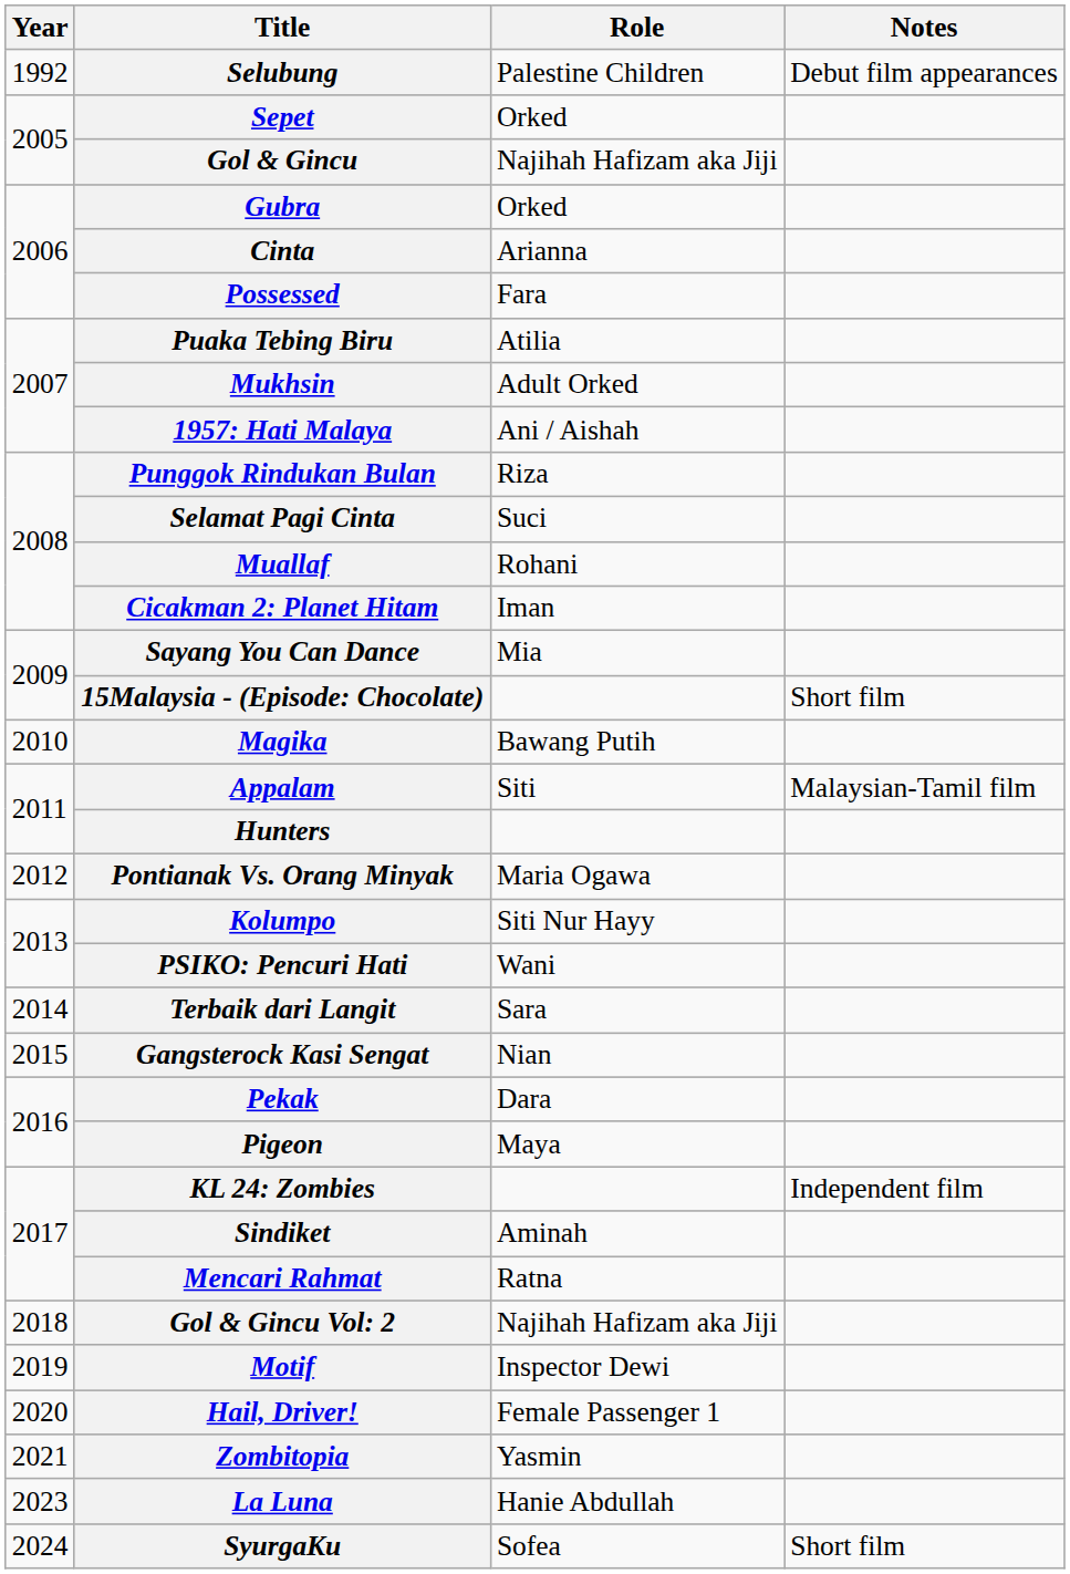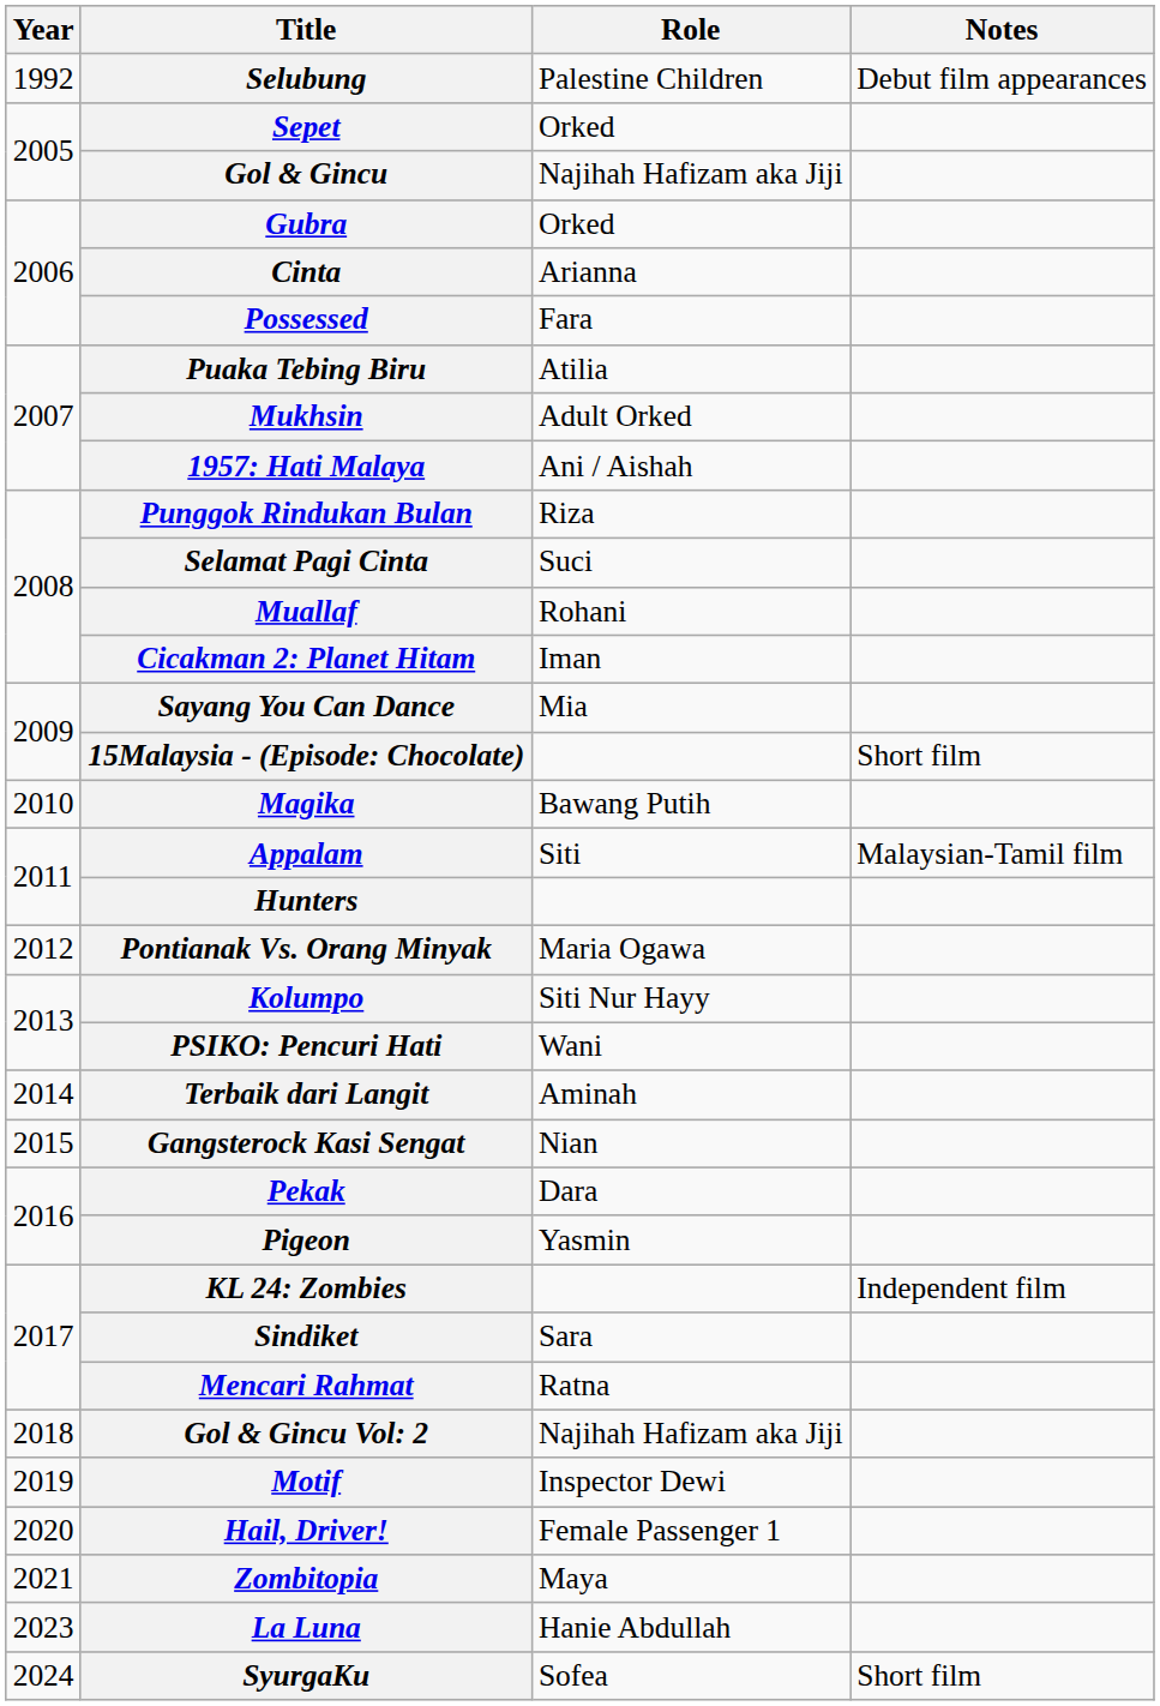 <table class="wikitable">
 <tr>
 <th>Year</th>
 <th>Title</th>
 <th>Role</th>
 <th>Notes</th>
 </tr>
 <tr>
 <td>1992</td>
 <th><em>Selubung</em></th>
 <td>Palestine Children</td>
 <td>Debut film appearances</td>
 </tr>
 <tr>
 <td rowspan="2">2005</td>
 <th><em><a href='#'>Sepet</a></em></th>
 <td>Orked</td>
 <td></td>
 </tr>
 <tr>
 <th><em>Gol & Gincu</em></th>
 <td>Najihah Hafizam aka Jiji</td>
 <td></td>
 </tr>
 <tr>
 <td rowspan="3">2006</td>
 <th><em><a href='#'>Gubra</a></em></th>
 <td>Orked</td>
 <td></td>
 </tr>
 <tr>
 <th><em>Cinta</em></th>
 <td>Arianna</td>
 <td></td>
 </tr>
 <tr>
 <th><em><a href='#'>Possessed</a></em></th>
 <td>Fara</td>
 <td></td>
 </tr>
 <tr>
 <td rowspan="3">2007</td>
 <th><em>Puaka Tebing Biru</em></th>
 <td>Atilia</td>
 <td></td>
 </tr>
 <tr>
 <th><em><a href='#'>Mukhsin</a></em></th>
 <td>Adult Orked</td>
 <td></td>
 </tr>
 <tr>
 <th><em><a href='#'>1957: Hati Malaya</a></em></th>
 <td>Ani / Aishah</td>
 <td></td>
 </tr>
 <tr>
 <td rowspan="4">2008</td>
 <th><em><a href='#'>Punggok Rindukan Bulan</a></em></th>
 <td>Riza</td>
 <td></td>
 </tr>
 <tr>
 <th><em>Selamat Pagi Cinta</em></th>
 <td>Suci</td>
 <td></td>
 </tr>
 <tr>
 <th><em><a href='#'>Muallaf</a></em></th>
 <td>Rohani</td>
 <td></td>
 </tr>
 <tr>
 <th><em><a href='#'>Cicakman 2: Planet Hitam</a></em></th>
 <td>Iman</td>
 <td></td>
 </tr>
 <tr>
 <td rowspan="2">2009</td>
 <th><em>Sayang You Can Dance</em></th>
 <td>Mia</td>
 <td></td>
 </tr>
 <tr>
 <th><em>15Malaysia - (Episode: Chocolate)</em></th>
 <td></td>
 <td>Short film</td>
 </tr>
 <tr>
 <td>2010</td>
 <th><em><a href='#'>Magika</a></em></th>
 <td>Bawang Putih</td>
 <td></td>
 </tr>
 <tr>
 <td rowspan="2">2011</td>
 <th><em><a href='#'>Appalam</a></em></th>
 <td>Siti</td>
 <td>Malaysian-Tamil film</td>
 </tr>
 <tr>
 <th><em>Hunters</em></th>
 <td></td>
 <td></td>
 </tr>
 <tr>
 <td>2012</td>
 <th><em>Pontianak Vs. Orang Minyak</em></th>
 <td>Maria Ogawa</td>
 <td></td>
 </tr>
 <tr>
 <td rowspan="2">2013</td>
 <th><em><a href='#'>Kolumpo</a></em></th>
 <td>Siti Nur Hayy</td>
 <td></td>
 </tr>
 <tr>
 <th><em>PSIKO: Pencuri Hati</em></th>
 <td>Wani</td>
 <td></td>
 </tr>
 <tr>
 <td>2014</td>
 <th><em>Terbaik dari Langit</em></th>
-<td>Sara</td>
+<td>Aminah</td>
 <td></td>
 </tr>
 <tr>
 <td>2015</td>
 <th><em>Gangsterock Kasi Sengat</em></th>
 <td>Nian</td>
 <td></td>
 </tr>
 <tr>
 <td rowspan="2">2016</td>
 <th><em><a href='#'>Pekak</a></em></th>
 <td>Dara</td>
 <td></td>
 </tr>
 <tr>
 <th><em>Pigeon</em></th>
-<td>Maya</td>
+<td>Yasmin</td>
 <td></td>
 </tr>
 <tr>
 <td rowspan="3">2017</td>
 <th><em>KL 24: Zombies</em></th>
 <td></td>
 <td>Independent film</td>
 </tr>
 <tr>
 <th><em>Sindiket</em></th>
-<td>Aminah</td>
+<td>Sara</td>
 <td></td>
 </tr>
 <tr>
 <th><em><a href='#'>Mencari Rahmat</a></em></th>
 <td>Ratna</td>
 <td></td>
 </tr>
 <tr>
 <td>2018</td>
 <th><em>Gol & Gincu Vol: 2</em></th>
 <td>Najihah Hafizam aka Jiji</td>
 <td></td>
 </tr>
 <tr>
 <td>2019</td>
 <th><em><a href='#'>Motif</a></em></th>
 <td>Inspector Dewi</td>
 <td></td>
 </tr>
 <tr>
 <td>2020</td>
 <th><em><a href='#'>Hail, Driver!</a></em></th>
 <td>Female Passenger 1</td>
 <td></td>
 </tr>
 <tr>
 <td>2021</td>
 <th><em><a href='#'>Zombitopia</a></em></th>
-<td>Yasmin</td>
+<td>Maya</td>
 <td></td>
 </tr>
 <tr>
 <td>2023</td>
 <th><em><a href='#'>La Luna</a></em></th>
 <td>Hanie Abdullah</td>
 <td></td>
 </tr>
 <tr>
 <td>2024</td>
 <th><em>SyurgaKu</em></th>
 <td>Sofea</td>
 <td>Short film</td>
 </tr>
 </table>
